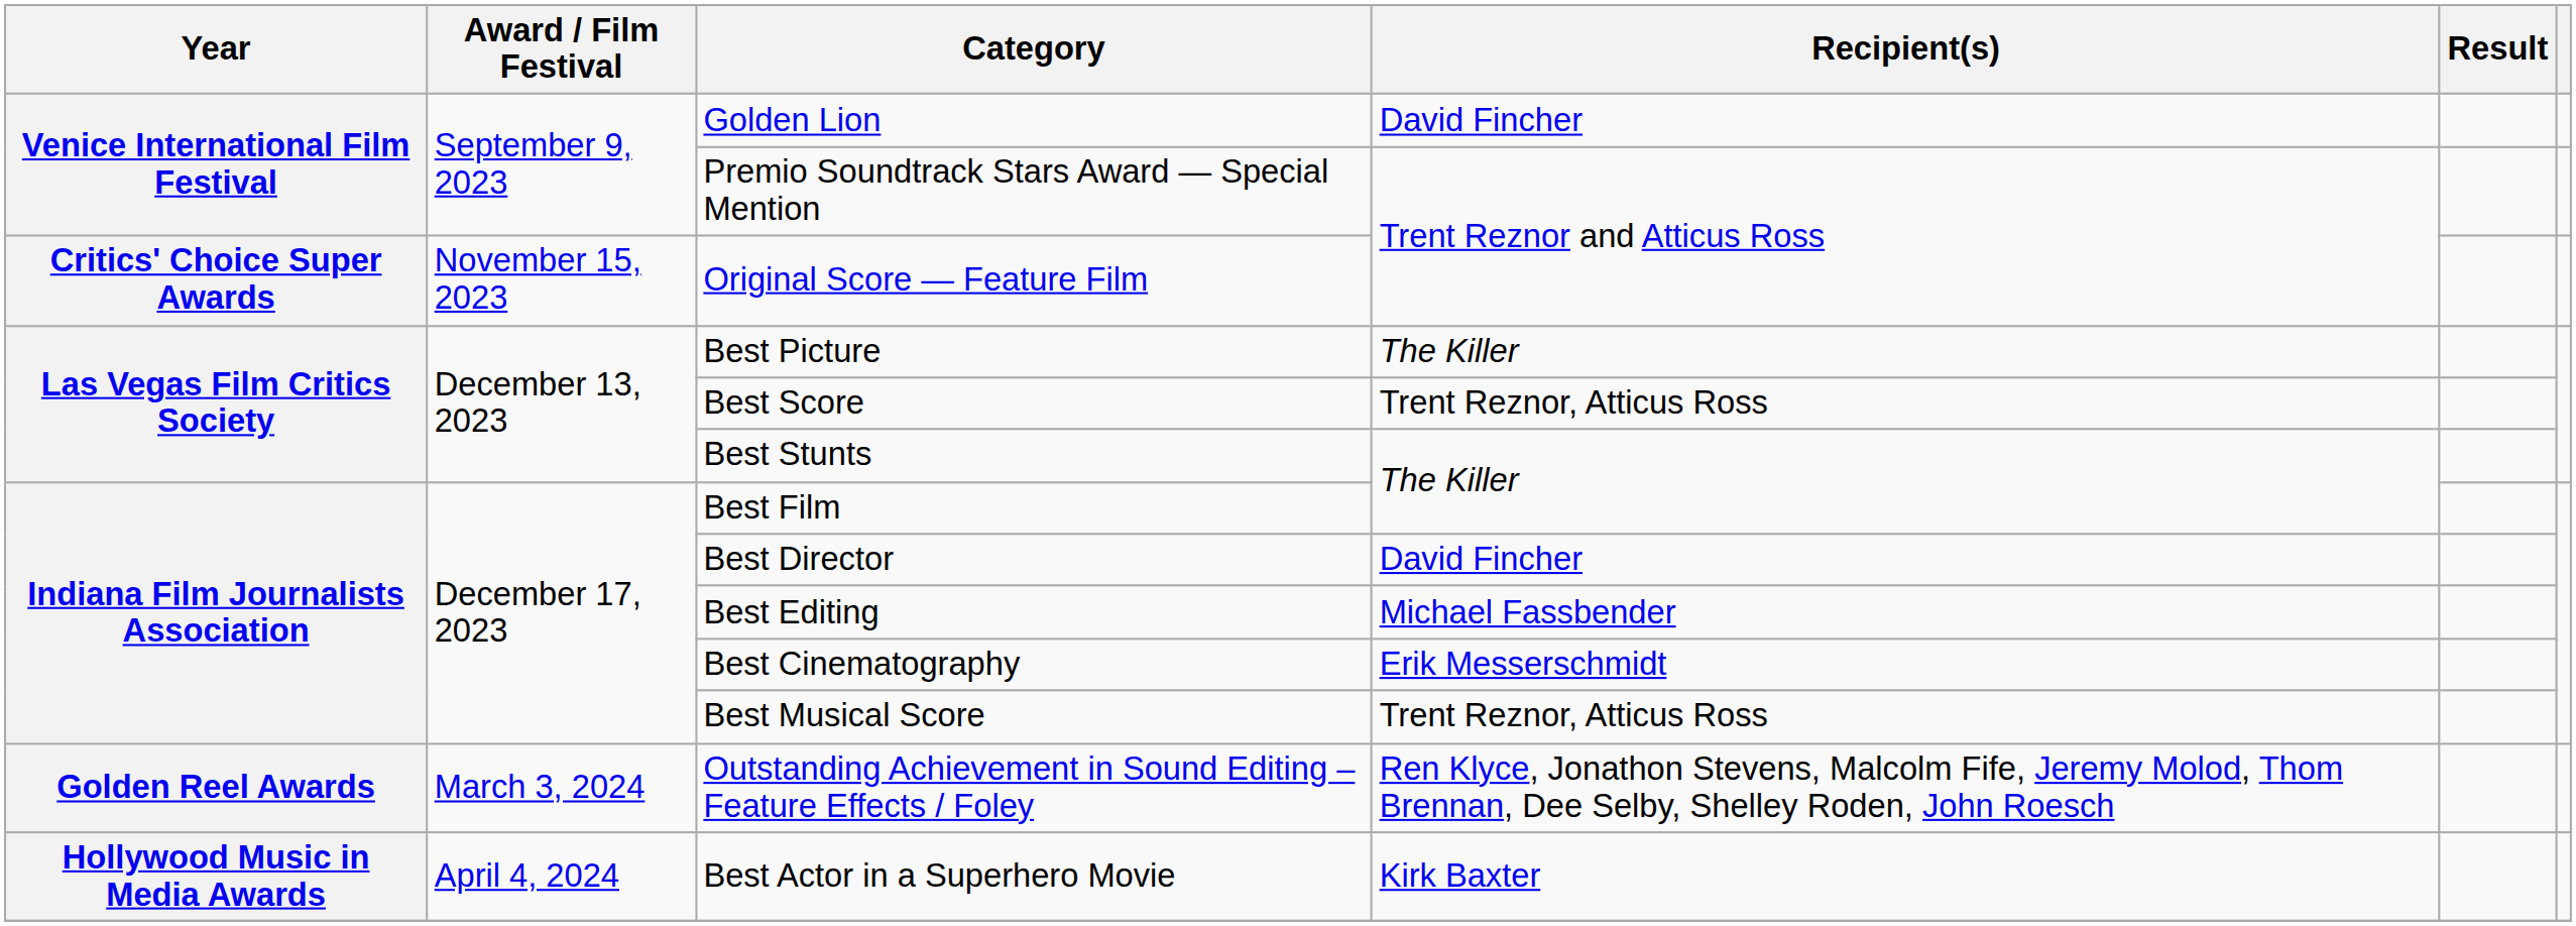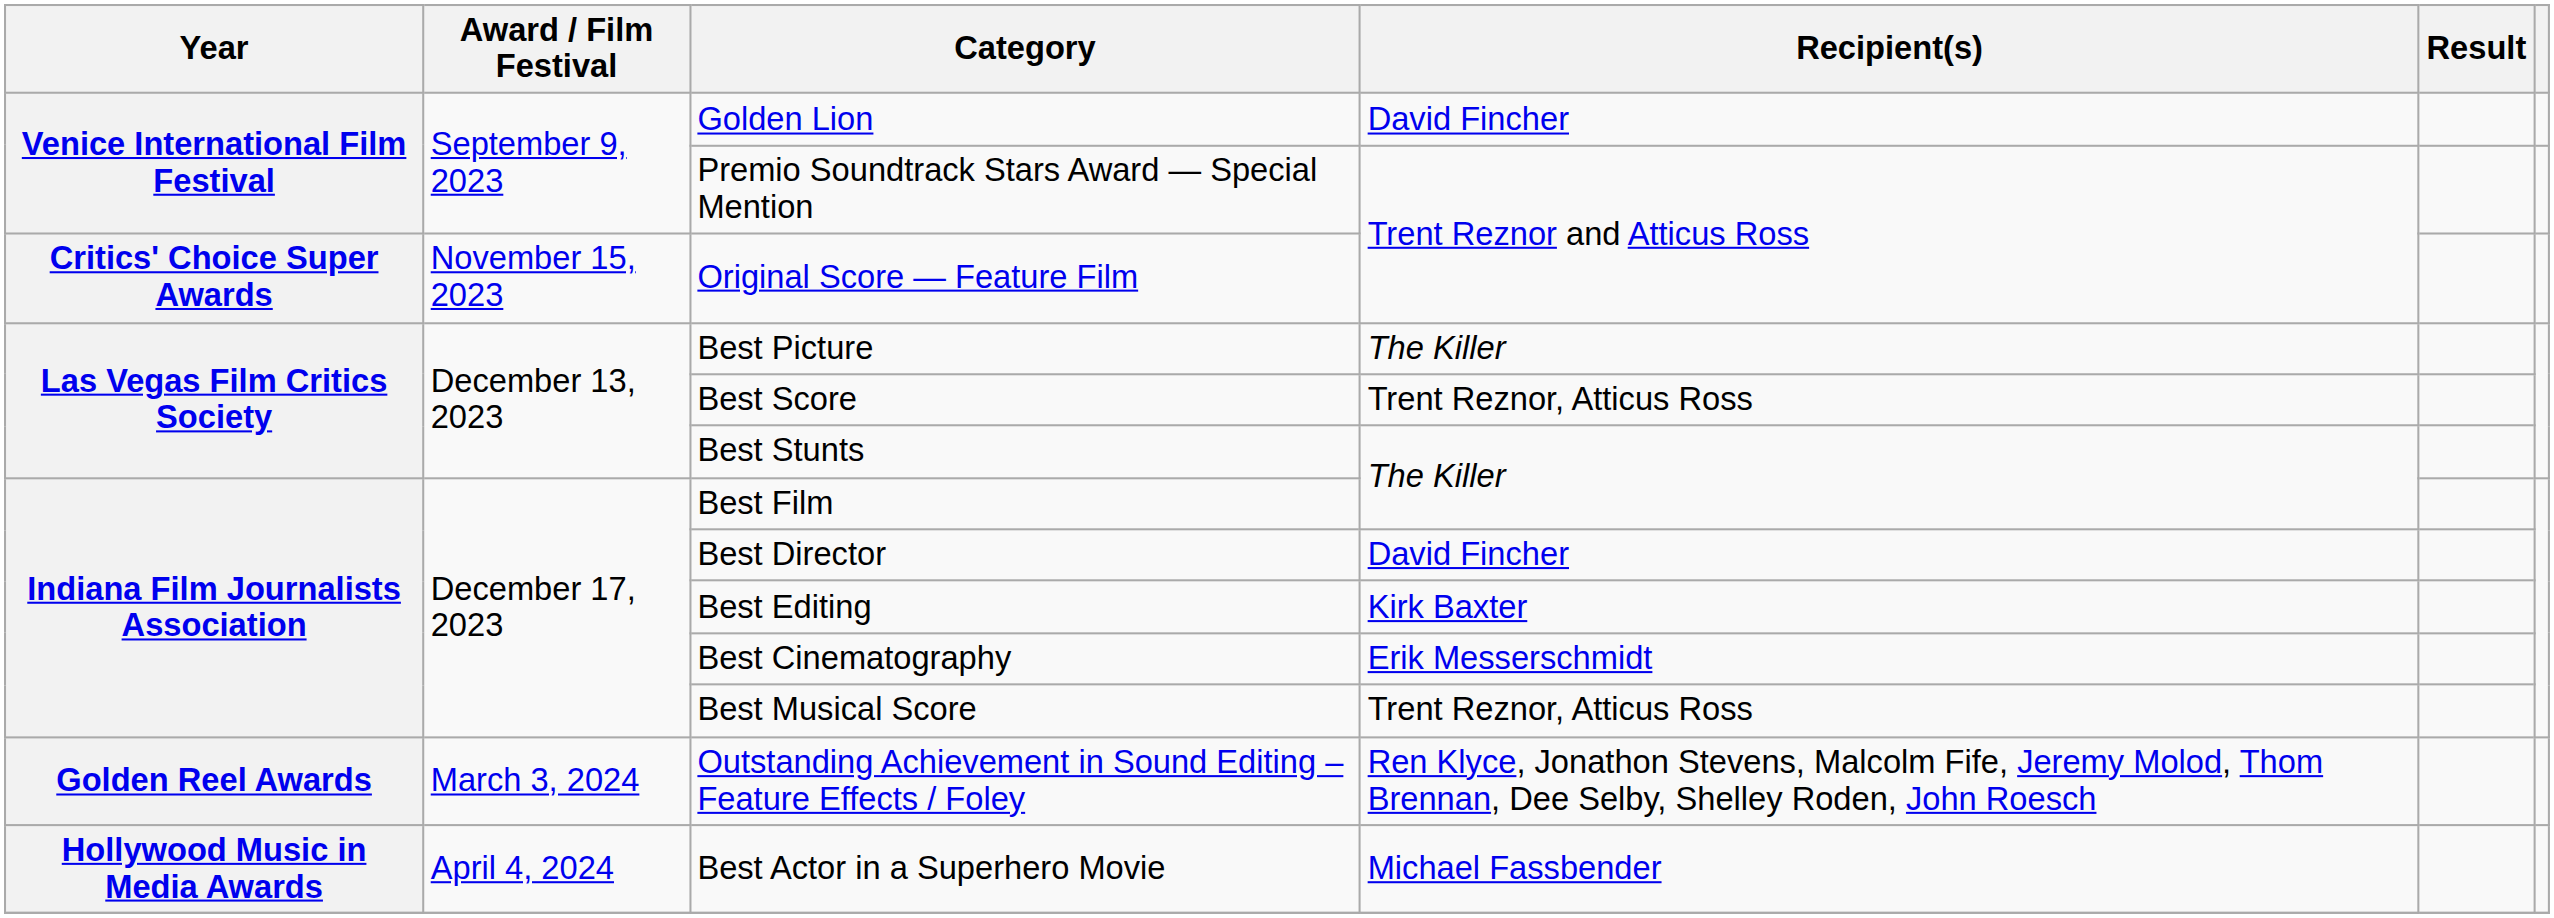 <table class="wikitable sortable plainrowheaders">
 <tr>
 <th scope="col">Year</th>
 <th scope="col">Award / Film Festival</th>
 <th scope="col">Category</th>
 <th scope="col">Recipient(s)</th>
 <th scope="col">Result</th>
 <th scope="col" class="unsortable"></th>
 </tr>
 <tr>
 <th scope="row" rowspan="2"><a href='#'>Venice International Film Festival</a></th>
 <td rowspan="2"><a href='#'>September 9, 2023</a></td>
 <td><a href='#'>Golden Lion</a></td>
 <td><a href='#'>David Fincher</a></td>
 <td></td>
 <td align="center"></td>
 </tr>
 <tr>
 <td>Premio Soundtrack Stars Award — Special Mention</td>
 <td rowspan="2"><a href='#'>Trent Reznor</a> and <a href='#'>Atticus Ross</a></td>
 <td></td>
 <td align="center"></td>
 </tr>
 <tr>
 <th scope="row"><a href='#'>Critics' Choice Super Awards</a></th>
 <td><a href='#'>November 15, 2023</a></td>
 <td><a href='#'>Original Score — Feature Film</a></td>
 <td></td>
 <td></td>
 </tr>
 <tr>
 <th rowspan="3" scope="row"><a href='#'>Las Vegas Film Critics Society</a></th>
 <td rowspan="3">December 13, 2023</td>
 <td>Best Picture</td>
 <td><em>The Killer</em></td>
 <td></td>
 <td rowspan="3" align="center"></td>
 </tr>
 <tr>
 <td>Best Score</td>
 <td>Trent Reznor, Atticus Ross</td>
 <td></td>
 </tr>
 <tr>
 <td>Best Stunts</td>
 <td rowspan="2"><em>The Killer</em></td>
 <td></td>
 </tr>
 <tr>
 <th rowspan="5" scope="row"><a href='#'>Indiana Film Journalists Association</a></th>
 <td rowspan="5">December 17, 2023</td>
 <td>Best Film</td>
 <td></td>
 <td rowspan="5" align="center"><br></td>
 </tr>
 <tr>
 <td>Best Director</td>
 <td><a href='#'>David Fincher</a></td>
 <td></td>
 </tr>
 <tr>
 <td>Best Editing</td>
-<td><a href='#'>Michael Fassbender</a></td>
+<td><a href='#'>Kirk Baxter</a></td>
 <td></td>
 </tr>
 <tr>
 <td>Best Cinematography</td>
 <td><a href='#'>Erik Messerschmidt</a></td>
 <td></td>
 </tr>
 <tr>
 <td>Best Musical Score</td>
 <td>Trent Reznor, Atticus Ross</td>
 <td></td>
 </tr>
 <tr>
 <th scope="row"><a href='#'>Golden Reel Awards</a></th>
 <td><a href='#'>March 3, 2024</a></td>
 <td><a href='#'>Outstanding Achievement in Sound Editing – Feature Effects / Foley</a></td>
 <td><a href='#'>Ren Klyce</a>, Jonathon Stevens, Malcolm Fife, <a href='#'>Jeremy Molod</a>, <a href='#'>Thom Brennan</a>, Dee Selby, Shelley Roden, <a href='#'>John Roesch</a></td>
 <td></td>
 <td rowspan="1" align="center"></td>
 </tr>
 <tr>
 <th scope="row"><a href='#'>Hollywood Music in Media Awards</a></th>
 <td><a href='#'>April 4, 2024</a></td>
 <td>Best Actor in a Superhero Movie</td>
-<td><a href='#'>Kirk Baxter</a></td>
+<td><a href='#'>Michael Fassbender</a></td>
 <td></td>
 <td style="text-align:center;"></td>
 </tr>
 <tr>
 </tr>
 </table>
